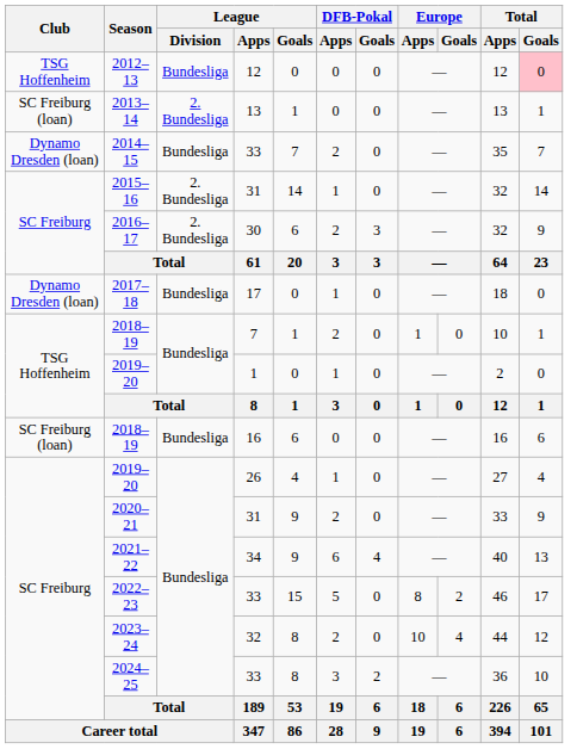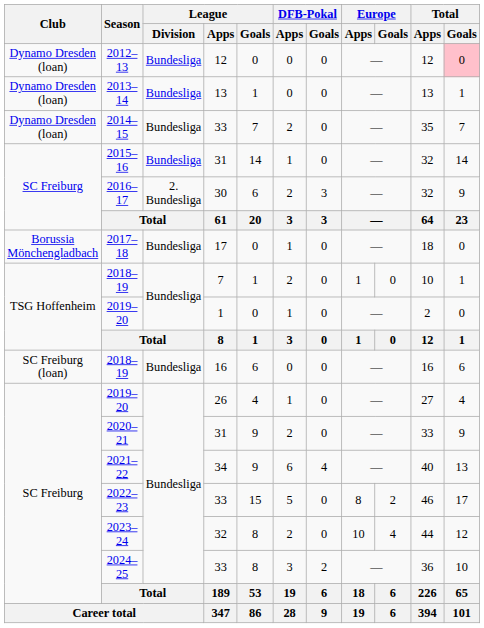 <table class="wikitable" style="text-align:center">
 <tr>
 <th rowspan="2">Club</th>
 <th rowspan="2">Season</th>
 <th colspan="3">League</th>
 <th colspan="2"><a href='#'>DFB-Pokal</a></th>
 <th colspan="2"><a href='#'>Europe</a></th>
 <th colspan="2">Total</th>
 </tr>
 <tr>
 <th>Division</th>
 <th>Apps</th>
 <th>Goals</th>
 <th>Apps</th>
 <th>Goals</th>
 <th>Apps</th>
 <th>Goals</th>
 <th>Apps</th>
 <th>Goals</th>
 </tr>
 <tr>
-<td><a href='#'>TSG Hoffenheim</a></td>
+<td><a href='#'>Dynamo Dresden</a> (loan)</td>
 <td><a href='#'>2012–13</a></td>
 <td><a href='#'>Bundesliga</a></td>
 <td>12</td>
 <td>0</td>
 <td>0</td>
 <td>0</td>
 <td colspan="2">—</td>
 <td>12</td>
 <td style="background: pink;">0</td>
 </tr>
 <tr>
-<td>SC Freiburg (loan)</td>
+<td><a href='#'>Dynamo Dresden</a> (loan)</td>
 <td><a href='#'>2013–14</a></td>
-<td><a href='#'>2. Bundesliga</a></td>
+<td><a href='#'>Bundesliga</a></td>
 <td>13</td>
 <td>1</td>
 <td>0</td>
 <td>0</td>
 <td colspan="2">—</td>
 <td>13</td>
 <td>1</td>
 </tr>
 <tr>
 <td><a href='#'>Dynamo Dresden</a> (loan)</td>
 <td><a href='#'>2014–15</a></td>
 <td>Bundesliga</td>
 <td>33</td>
 <td>7</td>
 <td>2</td>
 <td>0</td>
 <td colspan="2">—</td>
 <td>35</td>
 <td>7</td>
 </tr>
 <tr>
 <td rowspan="3"><a href='#'>SC Freiburg</a></td>
 <td><a href='#'>2015–16</a></td>
-<td>2. Bundesliga</td>
+<td><a href='#'>Bundesliga</a></td>
 <td>31</td>
 <td>14</td>
 <td>1</td>
 <td>0</td>
 <td colspan="2">—</td>
 <td>32</td>
 <td>14</td>
 </tr>
 <tr>
 <td><a href='#'>2016–17</a></td>
 <td>2. Bundesliga</td>
 <td>30</td>
 <td>6</td>
 <td>2</td>
 <td>3</td>
 <td colspan="2">—</td>
 <td>32</td>
 <td>9</td>
 </tr>
 <tr>
 <th colspan="2">Total</th>
 <th>61</th>
 <th>20</th>
 <th>3</th>
 <th>3</th>
 <th colspan="2">—</th>
 <th>64</th>
 <th>23</th>
 </tr>
 <tr>
-<td><a href='#'>Dynamo Dresden</a> (loan)</td>
+<td><a href='#'>Borussia Mönchengladbach</a></td>
 <td><a href='#'>2017–18</a></td>
 <td>Bundesliga</td>
 <td>17</td>
 <td>0</td>
 <td>1</td>
 <td>0</td>
 <td colspan="2">—</td>
 <td>18</td>
 <td>0</td>
 </tr>
 <tr>
 <td rowspan="3">TSG Hoffenheim</td>
 <td><a href='#'>2018–19</a></td>
 <td rowspan="2">Bundesliga</td>
 <td>7</td>
 <td>1</td>
 <td>2</td>
 <td>0</td>
 <td>1</td>
 <td>0</td>
 <td>10</td>
 <td>1</td>
 </tr>
 <tr>
 <td><a href='#'>2019–20</a></td>
 <td>1</td>
 <td>0</td>
 <td>1</td>
 <td>0</td>
 <td colspan="2">—</td>
 <td>2</td>
 <td>0</td>
 </tr>
 <tr>
 <th colspan="2">Total</th>
 <th>8</th>
 <th>1</th>
 <th>3</th>
 <th>0</th>
 <th>1</th>
 <th>0</th>
 <th>12</th>
 <th>1</th>
 </tr>
 <tr>
 <td>SC Freiburg (loan)</td>
 <td><a href='#'>2018–19</a></td>
 <td>Bundesliga</td>
 <td>16</td>
 <td>6</td>
 <td>0</td>
 <td>0</td>
 <td colspan="2">—</td>
 <td>16</td>
 <td>6</td>
 </tr>
 <tr>
 <td rowspan="7">SC Freiburg</td>
 <td><a href='#'>2019–20</a></td>
 <td rowspan="6">Bundesliga</td>
 <td>26</td>
 <td>4</td>
 <td>1</td>
 <td>0</td>
 <td colspan="2">—</td>
 <td>27</td>
 <td>4</td>
 </tr>
 <tr>
 <td><a href='#'>2020–21</a></td>
 <td>31</td>
 <td>9</td>
 <td>2</td>
 <td>0</td>
 <td colspan="2">—</td>
 <td>33</td>
 <td>9</td>
 </tr>
 <tr>
 <td><a href='#'>2021–22</a></td>
 <td>34</td>
 <td>9</td>
 <td>6</td>
 <td>4</td>
 <td colspan="2">—</td>
 <td>40</td>
 <td>13</td>
 </tr>
 <tr>
 <td><a href='#'>2022–23</a></td>
 <td>33</td>
 <td>15</td>
 <td>5</td>
 <td>0</td>
 <td>8</td>
 <td>2</td>
 <td>46</td>
 <td>17</td>
 </tr>
 <tr>
 <td><a href='#'>2023–24</a></td>
 <td>32</td>
 <td>8</td>
 <td>2</td>
 <td>0</td>
 <td>10</td>
 <td>4</td>
 <td>44</td>
 <td>12</td>
 </tr>
 <tr>
 <td><a href='#'>2024–25</a></td>
 <td>33</td>
 <td>8</td>
 <td>3</td>
 <td>2</td>
 <td colspan="2">—</td>
 <td>36</td>
 <td>10</td>
 </tr>
 <tr>
 <th colspan="2">Total</th>
 <th>189</th>
 <th>53</th>
 <th>19</th>
 <th>6</th>
 <th>18</th>
 <th>6</th>
 <th>226</th>
 <th>65</th>
 </tr>
 <tr>
 <th colspan="3">Career total</th>
 <th>347</th>
 <th>86</th>
 <th>28</th>
 <th>9</th>
 <th>19</th>
 <th>6</th>
 <th>394</th>
 <th>101</th>
 </tr>
 </table>
